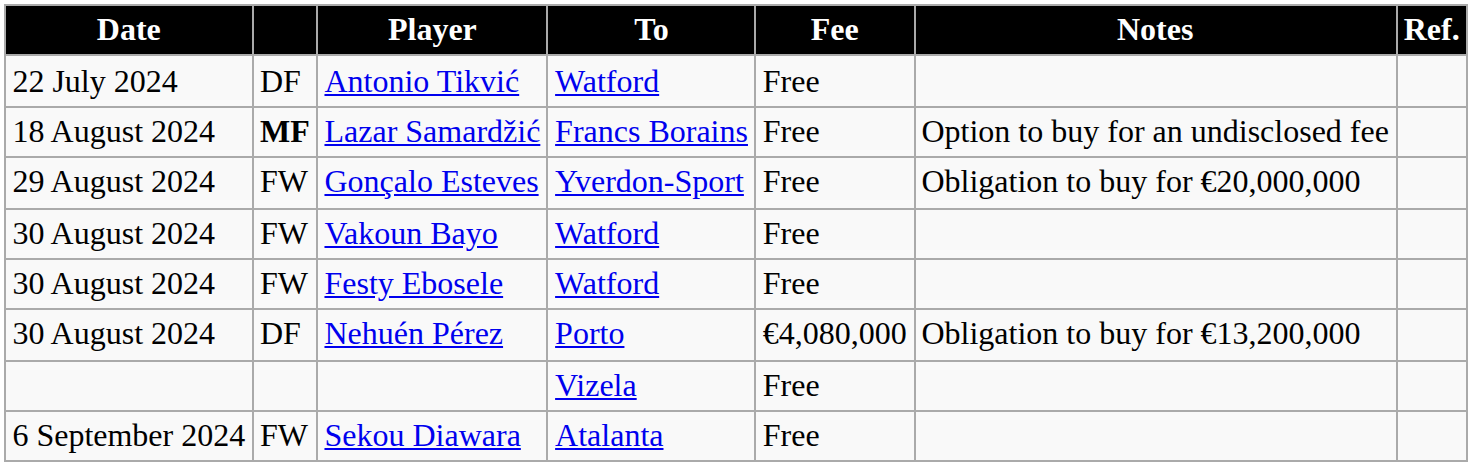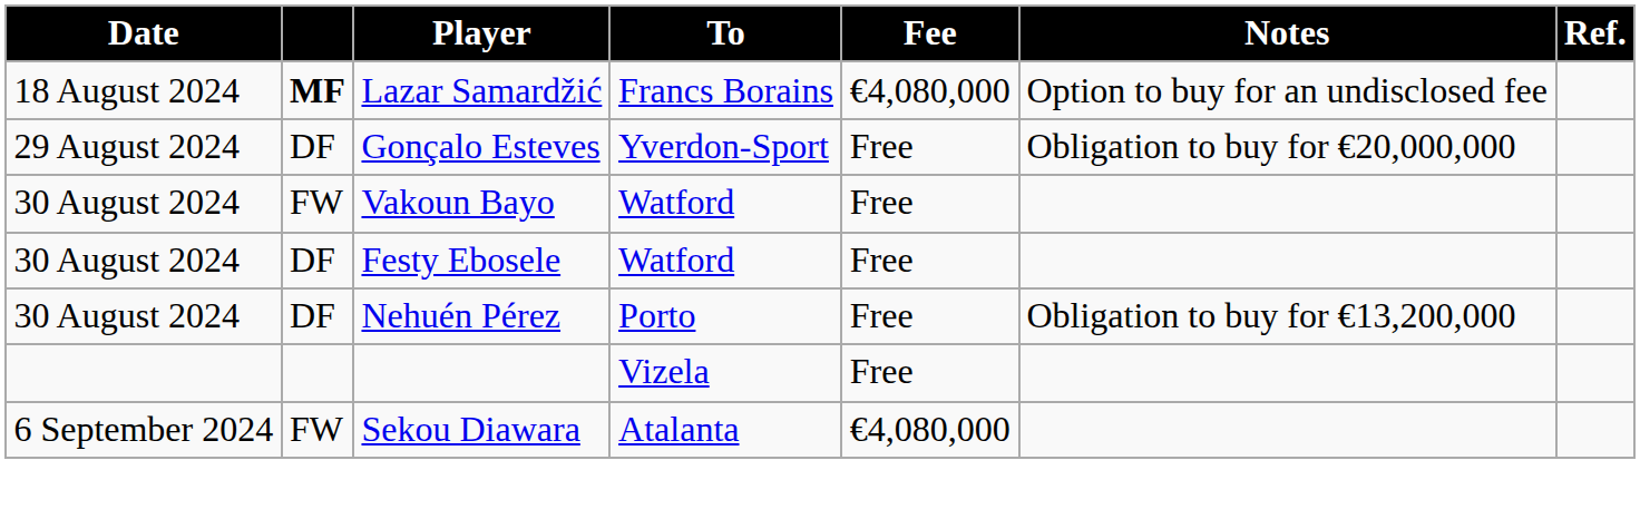 <table class="wikitable plainrowheaders">
 <tr>
 <th style="background:black; color:white; text-align:center;"><strong>Date</strong></th>
 <th style="background:black; color:white; text-align:center;"><strong></strong></th>
 <th style="background:black; color:white; text-align:center;"><strong>Player</strong></th>
 <th style="background:black; color:white; text-align:center;"><strong>To</strong></th>
 <th style="background:black; color:white; text-align:center;"><strong>Fee</strong></th>
 <th style="background:black; color:white; text-align:center;"><strong>Notes</strong></th>
 <th style="background:black; color:white; text-align:center;"><strong>Ref.</strong></th>
 </tr>
 <tr>
-<td>22 July 2024</td>
-<td>DF</td>
-<td> <a href='#'>Antonio Tikvić</a></td>
-<td> <a href='#'>Watford</a></td>
-<td>Free</td>
-<td></td>
-<td></td>
-</tr>
-<tr>
 <td>18 August 2024</td>
 <td><strong>MF</strong></td>
 <td> <a href='#'>Lazar Samardžić</a></td>
 <td> <a href='#'>Francs Borains</a></td>
-<td>Free</td>
+<td>€4,080,000</td>
 <td>Option to buy for an undisclosed fee</td>
 <td></td>
 </tr>
 <tr>
 <td>29 August 2024</td>
-<td>FW</td>
+<td>DF</td>
 <td> <a href='#'>Gonçalo Esteves</a></td>
 <td> <a href='#'>Yverdon-Sport</a></td>
 <td>Free</td>
 <td>Obligation to buy for €20,000,000</td>
 <td></td>
 </tr>
 <tr>
 <td>30 August 2024</td>
 <td>FW</td>
 <td> <a href='#'>Vakoun Bayo</a></td>
 <td> <a href='#'>Watford</a></td>
 <td>Free</td>
 <td></td>
 <td></td>
 </tr>
 <tr>
 <td>30 August 2024</td>
-<td>FW</td>
+<td>DF</td>
 <td> <a href='#'>Festy Ebosele</a></td>
 <td> <a href='#'>Watford</a></td>
 <td>Free</td>
 <td></td>
 <td></td>
 </tr>
 <tr>
 <td>30 August 2024</td>
 <td>DF</td>
 <td> <a href='#'>Nehuén Pérez</a></td>
 <td> <a href='#'>Porto</a></td>
-<td>€4,080,000</td>
+<td>Free</td>
 <td>Obligation to buy for €13,200,000</td>
 <td></td>
 </tr>
 <tr>
 <td></td>
 <td></td>
 <td></td>
 <td> <a href='#'>Vizela</a></td>
 <td>Free</td>
 <td></td>
 <td></td>
 </tr>
 <tr>
 <td>6 September 2024</td>
 <td>FW</td>
 <td> <a href='#'>Sekou Diawara</a></td>
 <td> <a href='#'>Atalanta</a></td>
-<td>Free</td>
+<td>€4,080,000</td>
 <td></td>
 <td></td>
 </tr>
 </table>
